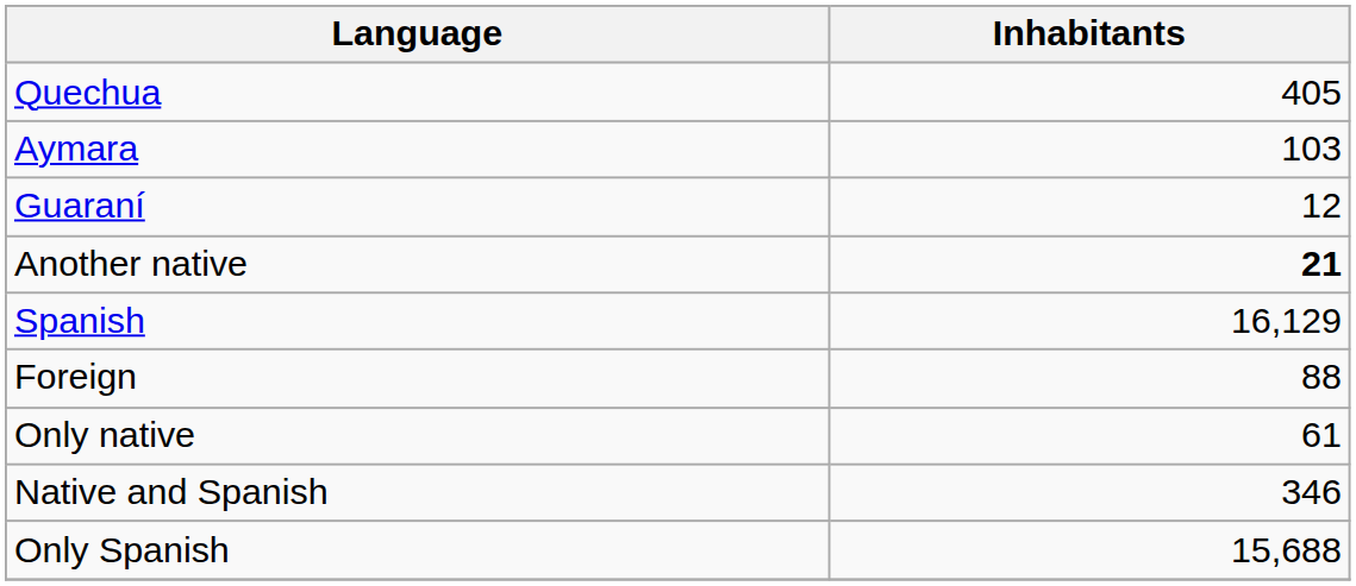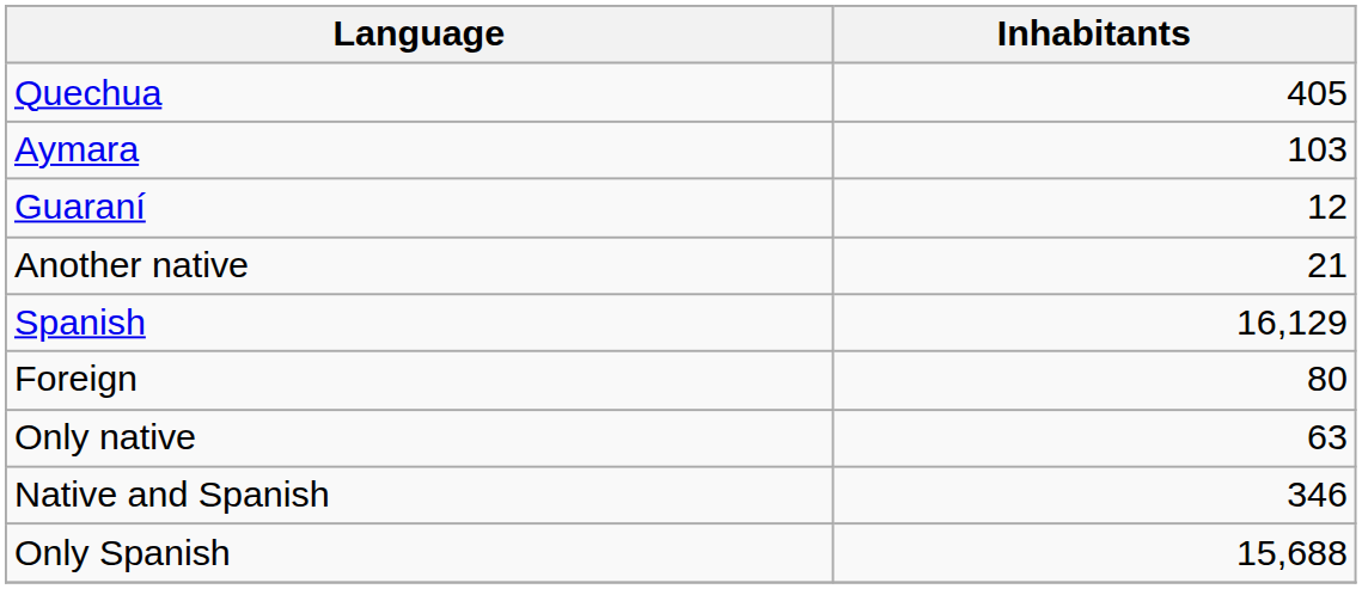 <table class="wikitable" border="1" style="width:30%;" border="1">
 <tr bgcolor=silver>
 <th><strong>Language</strong></th>
 <th><strong>Inhabitants</strong></th>
 </tr>
 <tr>
 <td><a href='#'>Quechua</a></td>
 <td align="right">405</td>
 </tr>
 <tr>
 <td><a href='#'>Aymara</a></td>
 <td align="right">103</td>
 </tr>
 <tr>
 <td><a href='#'>Guaraní</a></td>
 <td align="right">12</td>
 </tr>
 <tr>
 <td>Another native</td>
-<td align="right"><strong>21</strong></td>
+<td align="right">21</td>
 </tr>
 <tr>
 <td><a href='#'>Spanish</a></td>
 <td align="right">16,129</td>
 </tr>
 <tr>
 <td>Foreign</td>
-<td align="right">88</td>
+<td align="right">80</td>
 </tr>
 <tr>
 <td>Only native</td>
-<td align="right">61</td>
+<td align="right">63</td>
 </tr>
 <tr>
 <td>Native and Spanish</td>
 <td align="right">346</td>
 </tr>
 <tr>
 <td>Only Spanish</td>
 <td align="right">15,688</td>
 </tr>
 <tr>
 </tr>
 </table>
